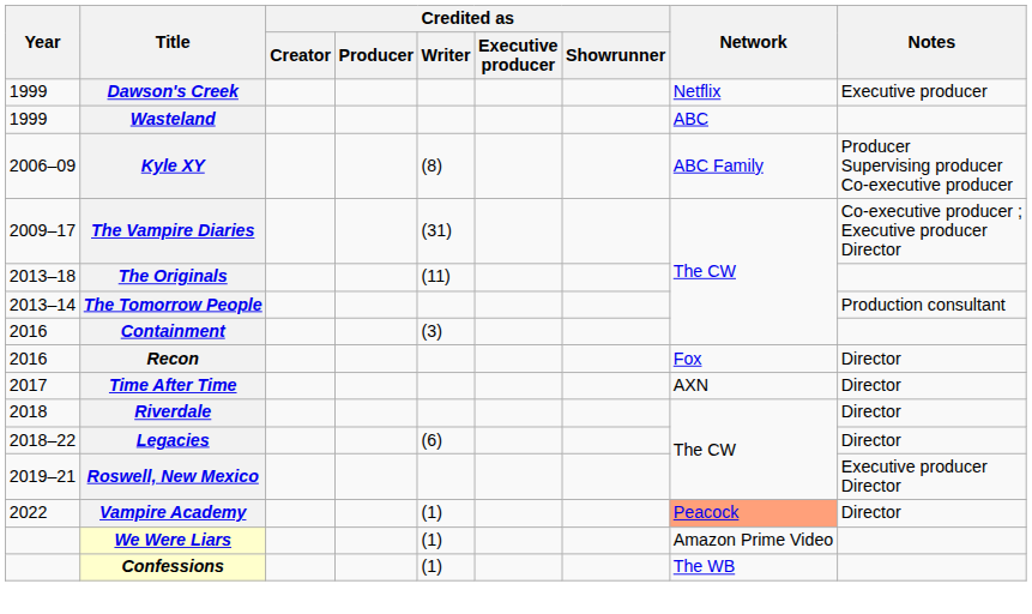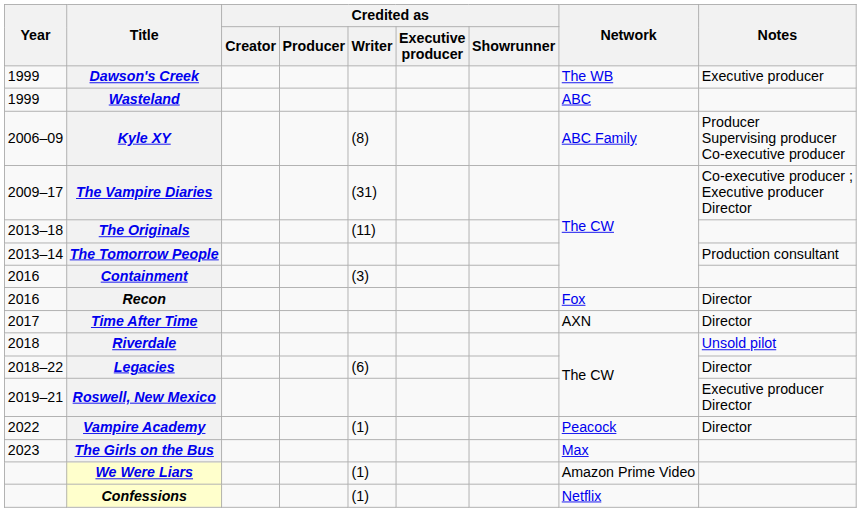 <table class="wikitable plainrowheaders sortable">
 <tr>
 <th rowspan="2" scope="col">Year</th>
 <th rowspan="2" scope="col">Title</th>
 <th colspan="5" scope="col">Credited as</th>
 <th rowspan="2" scope="col">Network</th>
 <th rowspan="2" scope="col" class="unsortable">Notes</th>
 </tr>
 <tr>
 <th>Creator</th>
 <th>Producer</th>
 <th>Writer</th>
 <th>Executive<br>producer</th>
 <th>Showrunner</th>
 </tr>
 <tr>
 <td>1999</td>
 <th scope="row"><em><a href='#'>Dawson's Creek</a></em></th>
 <td></td>
 <td></td>
 <td></td>
 <td></td>
 <td></td>
-<td><a href='#'>Netflix</a></td>
+<td><a href='#'>The WB</a></td>
 <td>Executive producer </td>
 </tr>
 <tr>
 <td>1999</td>
 <th scope="row"><em><a href='#'>Wasteland</a></em></th>
 <td></td>
 <td></td>
 <td></td>
 <td></td>
 <td></td>
 <td><a href='#'>ABC</a></td>
 <td></td>
 </tr>
 <tr>
 <td>2006–09</td>
 <th scope="row"><em><a href='#'>Kyle XY</a></em></th>
 <td></td>
 <td></td>
 <td> (8)</td>
 <td></td>
 <td></td>
 <td><a href='#'>ABC Family</a></td>
 <td>Producer <br>Supervising producer <br>Co-executive producer </td>
 </tr>
 <tr>
 <td>2009–17</td>
 <th scope="row"><em><a href='#'>The Vampire Diaries</a></em></th>
 <td></td>
 <td></td>
 <td> (31)</td>
 <td></td>
 <td></td>
 <td rowspan="4"><a href='#'>The CW</a></td>
 <td>Co-executive producer ;<br>Executive producer <br>Director </td>
 </tr>
 <tr>
 <td>2013–18</td>
 <th scope="row"><em><a href='#'>The Originals</a></em></th>
 <td></td>
 <td></td>
 <td> (11)</td>
 <td></td>
 <td></td>
 <td></td>
 </tr>
 <tr>
 <td>2013–14</td>
 <th scope="row"><em><a href='#'>The Tomorrow People</a></em></th>
 <td></td>
 <td></td>
 <td></td>
 <td></td>
 <td></td>
 <td>Production consultant </td>
 </tr>
 <tr>
 <td>2016</td>
 <th scope="row"><em><a href='#'>Containment</a></em></th>
 <td></td>
 <td></td>
 <td> (3)</td>
 <td></td>
 <td></td>
 <td></td>
 </tr>
 <tr>
 <td>2016</td>
 <th scope="row"><em>Recon</em></th>
 <td></td>
 <td></td>
 <td></td>
 <td></td>
 <td></td>
 <td><a href='#'>Fox</a></td>
 <td>Director </td>
 </tr>
 <tr>
 <td>2017</td>
 <th scope="row"><em><a href='#'>Time After Time</a></em></th>
 <td></td>
 <td></td>
 <td></td>
 <td></td>
 <td></td>
 <td>AXN</td>
 <td>Director </td>
 </tr>
 <tr>
 <td>2018</td>
 <th scope="row"><em><a href='#'>Riverdale</a></em></th>
 <td></td>
 <td></td>
 <td></td>
 <td></td>
 <td></td>
 <td rowspan="3">The CW</td>
-<td>Director </td>
+<td><a href='#'>Unsold pilot</a></td>
 </tr>
 <tr>
 <td>2018–22</td>
 <th scope="row"><em><a href='#'>Legacies</a></em></th>
 <td></td>
 <td></td>
 <td> (6)</td>
 <td></td>
 <td></td>
 <td>Director </td>
 </tr>
 <tr>
 <td>2019–21</td>
 <th scope="row"><em><a href='#'>Roswell, New Mexico</a></em></th>
 <td></td>
 <td></td>
 <td></td>
 <td></td>
 <td></td>
 <td>Executive producer <br>Director </td>
 </tr>
 <tr>
 <td>2022</td>
 <th scope="row"><em><a href='#'>Vampire Academy</a></em></th>
 <td></td>
 <td></td>
 <td> (1)</td>
 <td></td>
 <td></td>
-<td style="background: lightsalmon;"><a href='#'>Peacock</a></td>
+<td><a href='#'>Peacock</a></td>
 <td>Director</td>
+</tr>
+<tr>
+<td>2023</td>
+<th scope="row"><em><a href='#'>The Girls on the Bus</a></em></th>
+<td></td>
+<td></td>
+<td></td>
+<td></td>
+<td></td>
+<td><a href='#'>Max</a></td>
+<td></td>
 </tr>
 <tr>
 <td></td>
 <th scope="row" style="background:#FFFFCC;"><em><a href='#'>We Were Liars</a></em> </th>
 <td></td>
 <td></td>
 <td> (1)</td>
 <td></td>
 <td></td>
 <td>Amazon Prime Video</td>
 <td></td>
 </tr>
 <tr>
 <td></td>
 <th scope="row" style="background:#FFFFCC;"><em>Confessions</em> </th>
 <td></td>
 <td></td>
 <td> (1)</td>
 <td></td>
 <td></td>
-<td><a href='#'>The WB</a></td>
+<td><a href='#'>Netflix</a></td>
 <td></td>
 </tr>
 </table>
